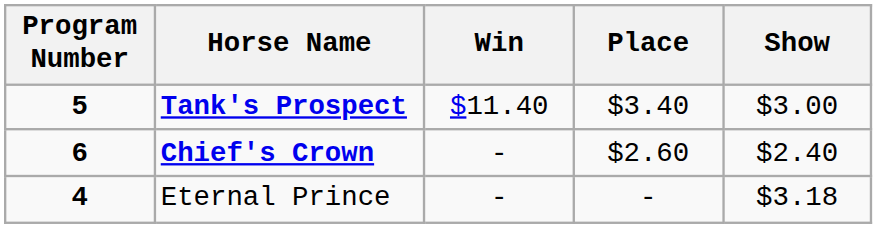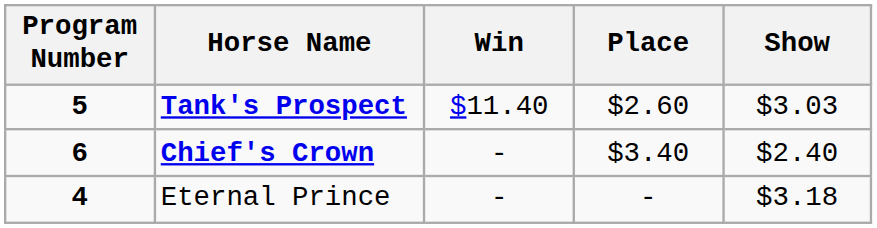 <table class="wikitable sortable" style="font-size:90%">
 <tr>
 <th width="58px">Program <br> Number</th>
 <th width="110px">Horse Name <br></th>
 <th width="58px">Win <br></th>
 <th width="58px">Place <br></th>
 <th width="58px">Show <br></th>
 </tr>
 <tr>
 <td align=center><strong>5</strong></td>
 <td><strong><a href='#'>Tank's Prospect</a></strong></td>
 <td align=center><a href='#'>$</a>11.40</td>
-<td align=center>$3.40</td>
-<td align=center>$3.00</td>
+<td align=center>$2.60</td>
+<td align=center>$3.03</td>
 </tr>
 <tr>
 <td align=center><strong>6</strong></td>
 <td><strong><a href='#'>Chief's Crown</a></strong></td>
 <td align=center>-</td>
-<td align=center>$2.60</td>
+<td align=center>$3.40</td>
 <td align=center>$2.40</td>
 </tr>
 <tr>
 <td align=center><strong>4</strong></td>
 <td>Eternal Prince</td>
 <td align=center>-</td>
 <td align=center>-</td>
 <td align=center>$3.18</td>
 </tr>
 </table>
